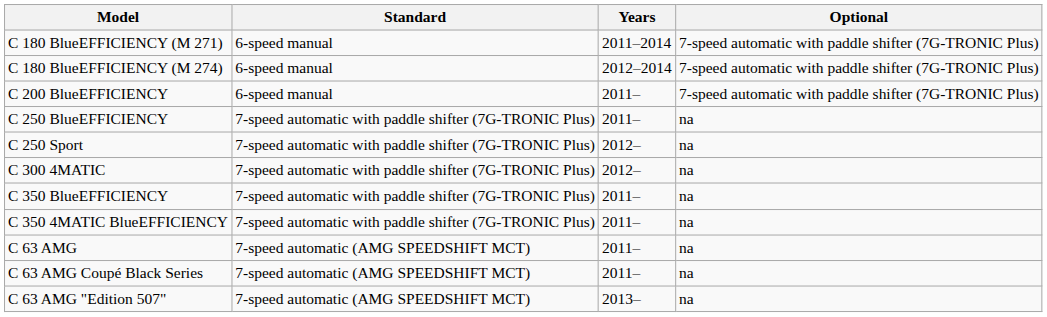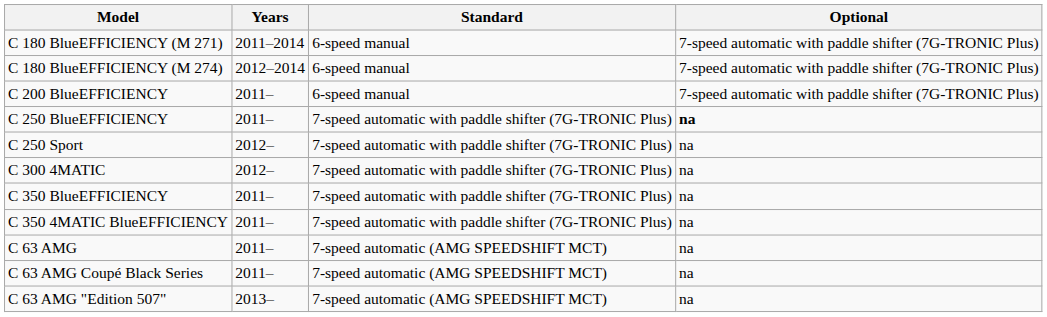 <table class="wikitable collapsible collapsed" style="font-size:95%;">
 <tr>
 <th>Model</th>
+<th>Years</th>
 <th>Standard</th>
-<th>Years</th>
 <th>Optional</th>
 </tr>
 <tr>
 <td>C 180 BlueEFFICIENCY (M 271)</td>
+<td>2011–2014</td>
 <td>6-speed manual</td>
-<td>2011–2014</td>
 <td>7-speed automatic with paddle shifter (7G-TRONIC Plus)</td>
 </tr>
 <tr>
 <td>C 180 BlueEFFICIENCY (M 274)</td>
+<td>2012–2014</td>
 <td>6-speed manual</td>
-<td>2012–2014</td>
 <td>7-speed automatic with paddle shifter (7G-TRONIC Plus)</td>
 </tr>
 <tr>
 <td>C 200 BlueEFFICIENCY</td>
+<td>2011–</td>
 <td>6-speed manual</td>
-<td>2011–</td>
 <td>7-speed automatic with paddle shifter (7G-TRONIC Plus)</td>
 </tr>
 <tr>
 <td>C 250 BlueEFFICIENCY</td>
+<td>2011–</td>
 <td>7-speed automatic with paddle shifter (7G-TRONIC Plus)</td>
-<td>2011–</td>
-<td>na</td>
+<td><strong>na</strong></td>
 </tr>
 <tr>
 <td>C 250 Sport</td>
+<td>2012–</td>
 <td>7-speed automatic with paddle shifter (7G-TRONIC Plus)</td>
-<td>2012–</td>
 <td>na</td>
 </tr>
 <tr>
 <td>C 300 4MATIC</td>
+<td>2012–</td>
 <td>7-speed automatic with paddle shifter (7G-TRONIC Plus)</td>
-<td>2012–</td>
 <td>na</td>
 </tr>
 <tr>
 <td>C 350 BlueEFFICIENCY</td>
+<td>2011–</td>
 <td>7-speed automatic with paddle shifter (7G-TRONIC Plus)</td>
-<td>2011–</td>
 <td>na</td>
 </tr>
 <tr>
 <td>C 350 4MATIC BlueEFFICIENCY</td>
+<td>2011–</td>
 <td>7-speed automatic with paddle shifter (7G-TRONIC Plus)</td>
-<td>2011–</td>
 <td>na</td>
 </tr>
 <tr>
 <td>C 63 AMG</td>
+<td>2011–</td>
 <td>7-speed automatic (AMG SPEEDSHIFT MCT)</td>
-<td>2011–</td>
 <td>na</td>
 </tr>
 <tr>
 <td>C 63 AMG Coupé Black Series</td>
+<td>2011–</td>
 <td>7-speed automatic (AMG SPEEDSHIFT MCT)</td>
-<td>2011–</td>
 <td>na</td>
 </tr>
 <tr>
 <td>C 63 AMG "Edition 507"</td>
+<td>2013–</td>
 <td>7-speed automatic (AMG SPEEDSHIFT MCT)</td>
-<td>2013–</td>
 <td>na</td>
 </tr>
 </table>
